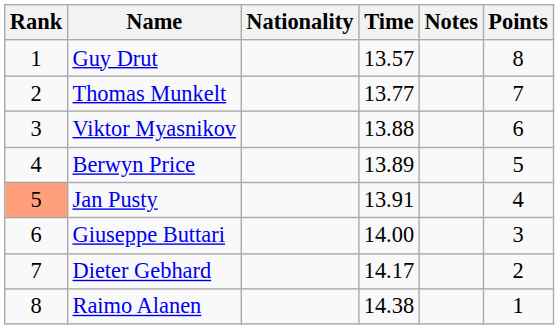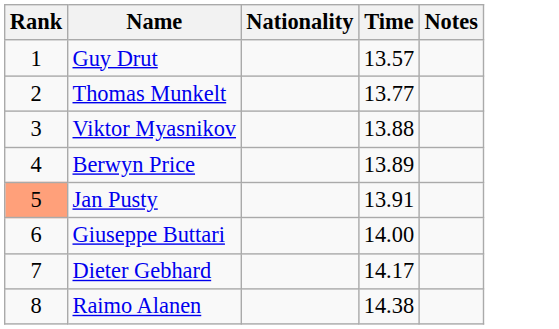 <table class="wikitable sortable" style="text-align:center">
 <tr>
 <th>Rank</th>
 <th>Name</th>
 <th>Nationality</th>
 <th>Time</th>
 <th>Notes</th>
-<th>Points</th>
 </tr>
 <tr>
 <td>1</td>
 <td align=left><a href='#'>Guy Drut</a></td>
 <td align=left></td>
 <td>13.57</td>
 <td></td>
-<td>8</td>
 </tr>
 <tr>
 <td>2</td>
 <td align=left><a href='#'>Thomas Munkelt</a></td>
 <td align=left></td>
 <td>13.77</td>
 <td></td>
-<td>7</td>
 </tr>
 <tr>
 <td>3</td>
 <td align=left><a href='#'>Viktor Myasnikov</a></td>
 <td align=left></td>
 <td>13.88</td>
 <td></td>
-<td>6</td>
 </tr>
 <tr>
 <td>4</td>
 <td align=left><a href='#'>Berwyn Price</a></td>
 <td align=left></td>
 <td>13.89</td>
 <td></td>
-<td>5</td>
 </tr>
 <tr>
 <td style="background: lightsalmon;">5</td>
 <td align=left><a href='#'>Jan Pusty</a></td>
 <td align=left></td>
 <td>13.91</td>
 <td></td>
-<td>4</td>
 </tr>
 <tr>
 <td>6</td>
 <td align=left><a href='#'>Giuseppe Buttari</a></td>
 <td align=left></td>
 <td>14.00</td>
 <td></td>
-<td>3</td>
 </tr>
 <tr>
 <td>7</td>
 <td align=left><a href='#'>Dieter Gebhard</a></td>
 <td align=left></td>
 <td>14.17</td>
 <td></td>
-<td>2</td>
 </tr>
 <tr>
 <td>8</td>
 <td align=left><a href='#'>Raimo Alanen</a></td>
 <td align=left></td>
 <td>14.38</td>
 <td></td>
-<td>1</td>
 </tr>
 </table>
